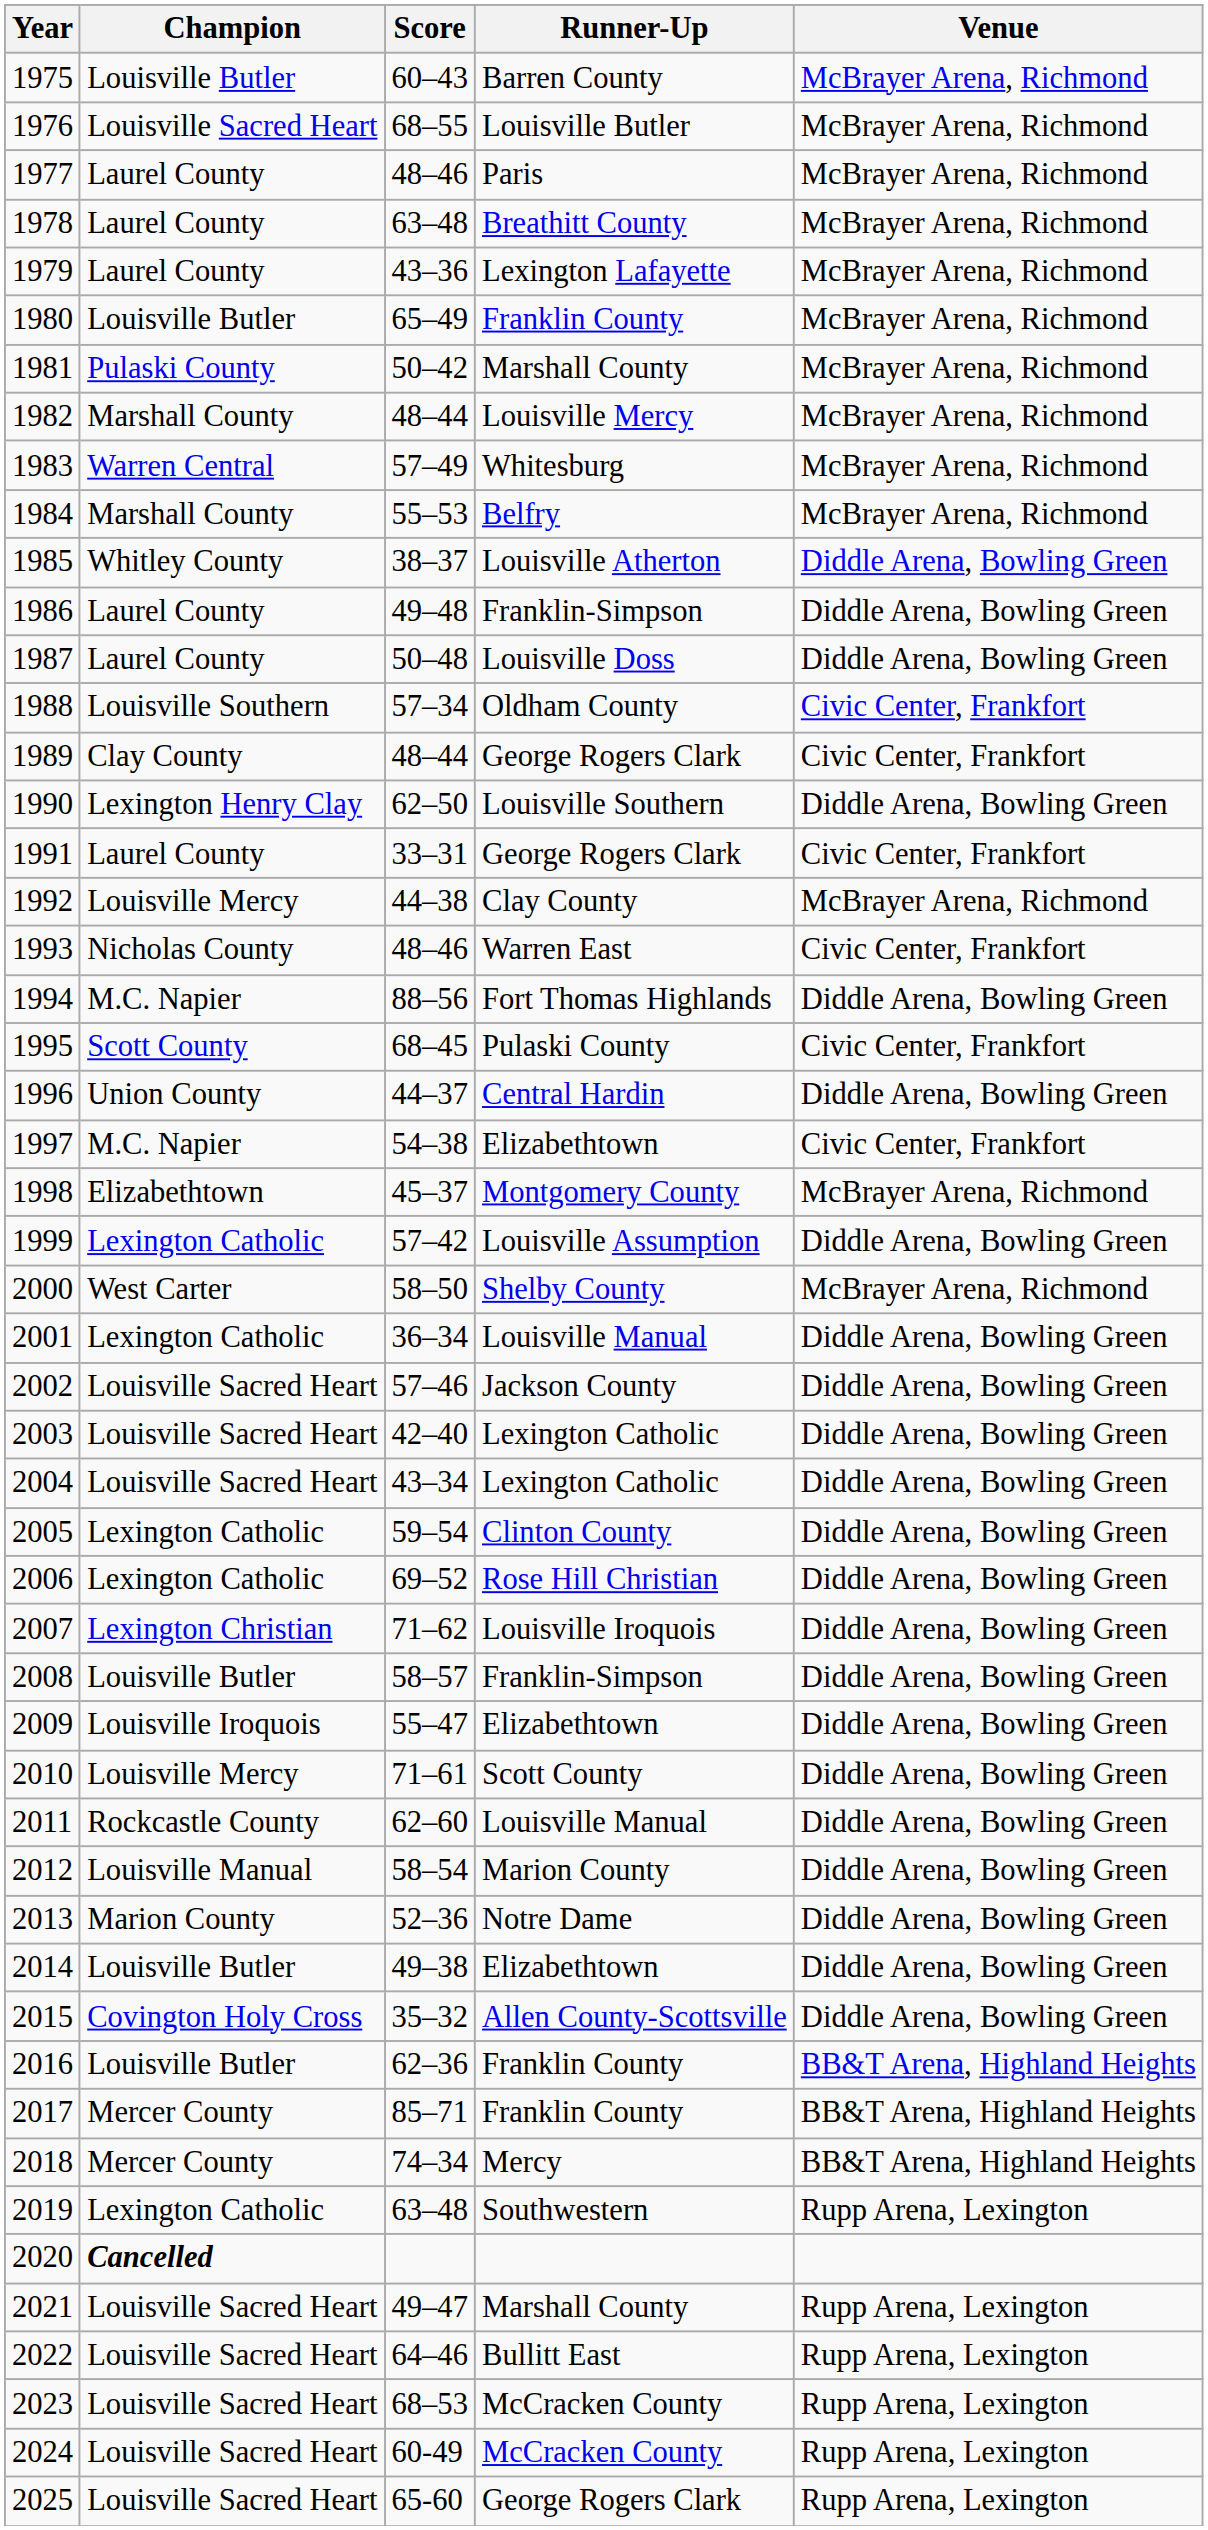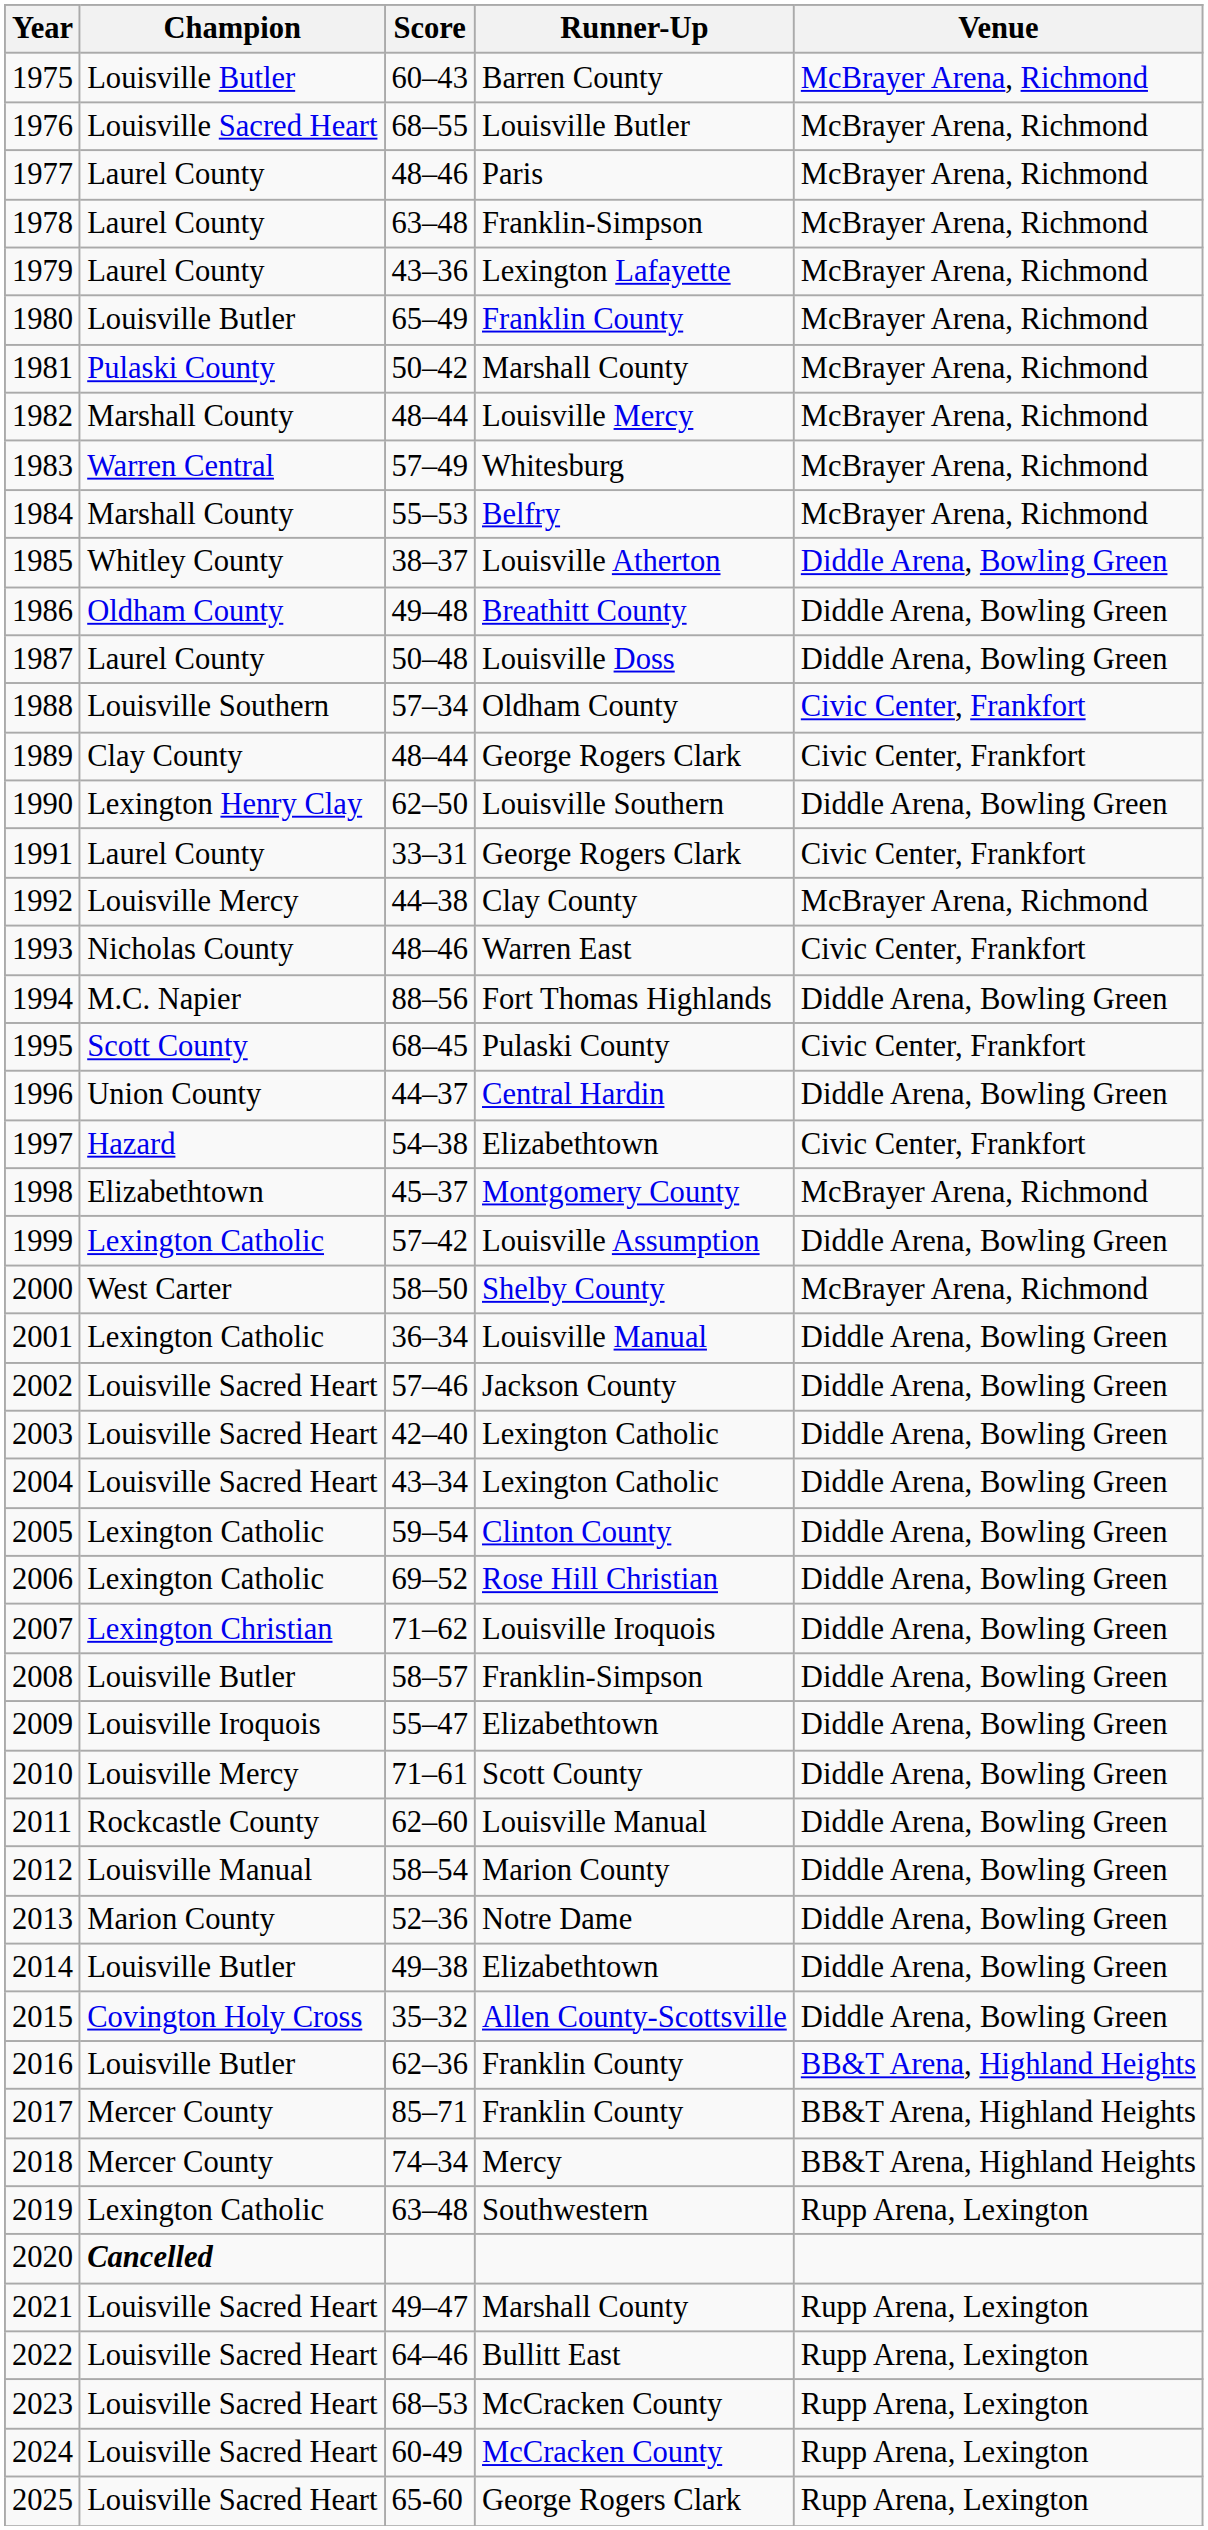 <table class="wikitable">
 <tr>
 <th>Year</th>
 <th>Champion</th>
 <th>Score</th>
 <th>Runner-Up</th>
 <th>Venue</th>
 </tr>
 <tr>
 <td>1975</td>
 <td>Louisville <a href='#'>Butler</a></td>
 <td>60–43</td>
 <td>Barren County</td>
 <td><a href='#'>McBrayer Arena</a>, <a href='#'>Richmond</a></td>
 </tr>
 <tr>
 <td>1976</td>
 <td>Louisville <a href='#'>Sacred Heart</a></td>
 <td>68–55</td>
 <td>Louisville Butler</td>
 <td>McBrayer Arena, Richmond</td>
 </tr>
 <tr>
 <td>1977</td>
 <td>Laurel County</td>
 <td>48–46</td>
 <td>Paris</td>
 <td>McBrayer Arena, Richmond</td>
 </tr>
 <tr>
 <td>1978</td>
 <td>Laurel County</td>
 <td>63–48</td>
-<td><a href='#'>Breathitt County</a></td>
+<td>Franklin-Simpson</td>
 <td>McBrayer Arena, Richmond</td>
 </tr>
 <tr>
 <td>1979</td>
 <td>Laurel County</td>
 <td>43–36</td>
 <td>Lexington <a href='#'>Lafayette</a></td>
 <td>McBrayer Arena, Richmond</td>
 </tr>
 <tr>
 <td>1980</td>
 <td>Louisville Butler</td>
 <td>65–49</td>
 <td><a href='#'>Franklin County</a></td>
 <td>McBrayer Arena, Richmond</td>
 </tr>
 <tr>
 <td>1981</td>
 <td><a href='#'>Pulaski County</a></td>
 <td>50–42</td>
 <td>Marshall County</td>
 <td>McBrayer Arena, Richmond</td>
 </tr>
 <tr>
 <td>1982</td>
 <td>Marshall County</td>
 <td>48–44</td>
 <td>Louisville <a href='#'>Mercy</a></td>
 <td>McBrayer Arena, Richmond</td>
 </tr>
 <tr>
 <td>1983</td>
 <td><a href='#'>Warren Central</a></td>
 <td>57–49</td>
 <td>Whitesburg </td>
 <td>McBrayer Arena, Richmond</td>
 </tr>
 <tr>
 <td>1984</td>
 <td>Marshall County</td>
 <td>55–53</td>
 <td><a href='#'>Belfry</a></td>
 <td>McBrayer Arena, Richmond</td>
 </tr>
 <tr>
 <td>1985</td>
 <td>Whitley County</td>
 <td>38–37</td>
 <td>Louisville <a href='#'>Atherton</a></td>
 <td><a href='#'>Diddle Arena</a>, <a href='#'>Bowling Green</a></td>
 </tr>
 <tr>
 <td>1986</td>
-<td>Laurel County</td>
+<td><a href='#'>Oldham County</a></td>
 <td>49–48</td>
-<td>Franklin-Simpson</td>
+<td><a href='#'>Breathitt County</a></td>
 <td>Diddle Arena, Bowling Green</td>
 </tr>
 <tr>
 <td>1987</td>
 <td>Laurel County</td>
 <td>50–48</td>
 <td>Louisville <a href='#'>Doss</a></td>
 <td>Diddle Arena, Bowling Green</td>
 </tr>
 <tr>
 <td>1988</td>
 <td>Louisville Southern</td>
 <td>57–34</td>
 <td>Oldham County</td>
 <td><a href='#'>Civic Center</a>, <a href='#'>Frankfort</a></td>
 </tr>
 <tr>
 <td>1989</td>
 <td>Clay County</td>
 <td>48–44</td>
 <td>George Rogers Clark</td>
 <td>Civic Center, Frankfort</td>
 </tr>
 <tr>
 <td>1990</td>
 <td>Lexington <a href='#'>Henry Clay</a></td>
 <td>62–50</td>
 <td>Louisville Southern</td>
 <td>Diddle Arena, Bowling Green</td>
 </tr>
 <tr>
 <td>1991</td>
 <td>Laurel County</td>
 <td>33–31</td>
 <td>George Rogers Clark</td>
 <td>Civic Center, Frankfort</td>
 </tr>
 <tr>
 <td>1992</td>
 <td>Louisville Mercy</td>
 <td>44–38</td>
 <td>Clay County</td>
 <td>McBrayer Arena, Richmond</td>
 </tr>
 <tr>
 <td>1993</td>
 <td>Nicholas County</td>
 <td>48–46</td>
 <td>Warren East</td>
 <td>Civic Center, Frankfort</td>
 </tr>
 <tr>
 <td>1994</td>
 <td>M.C. Napier</td>
 <td>88–56</td>
 <td>Fort Thomas Highlands</td>
 <td>Diddle Arena, Bowling Green</td>
 </tr>
 <tr>
 <td>1995</td>
 <td><a href='#'>Scott County</a></td>
 <td>68–45</td>
 <td>Pulaski County</td>
 <td>Civic Center, Frankfort</td>
 </tr>
 <tr>
 <td>1996</td>
 <td>Union County</td>
 <td>44–37</td>
 <td><a href='#'>Central Hardin</a></td>
 <td>Diddle Arena, Bowling Green</td>
 </tr>
 <tr>
 <td>1997</td>
-<td>M.C. Napier</td>
+<td><a href='#'>Hazard</a></td>
 <td>54–38</td>
 <td>Elizabethtown</td>
 <td>Civic Center, Frankfort</td>
 </tr>
 <tr>
 <td>1998</td>
 <td>Elizabethtown</td>
 <td>45–37</td>
 <td><a href='#'>Montgomery County</a></td>
 <td>McBrayer Arena, Richmond</td>
 </tr>
 <tr>
 <td>1999</td>
 <td><a href='#'>Lexington Catholic</a></td>
 <td>57–42</td>
 <td>Louisville <a href='#'>Assumption</a></td>
 <td>Diddle Arena, Bowling Green</td>
 </tr>
 <tr>
 <td>2000</td>
 <td>West Carter</td>
 <td>58–50</td>
 <td><a href='#'>Shelby County</a></td>
 <td>McBrayer Arena, Richmond</td>
 </tr>
 <tr>
 <td>2001</td>
 <td>Lexington Catholic</td>
 <td>36–34</td>
 <td>Louisville <a href='#'>Manual</a></td>
 <td>Diddle Arena, Bowling Green</td>
 </tr>
 <tr>
 <td>2002</td>
 <td>Louisville Sacred Heart</td>
 <td>57–46</td>
 <td>Jackson County</td>
 <td>Diddle Arena, Bowling Green</td>
 </tr>
 <tr>
 <td>2003</td>
 <td>Louisville Sacred Heart</td>
 <td>42–40</td>
 <td>Lexington Catholic</td>
 <td>Diddle Arena, Bowling Green</td>
 </tr>
 <tr>
 <td>2004</td>
 <td>Louisville Sacred Heart</td>
 <td>43–34</td>
 <td>Lexington Catholic</td>
 <td>Diddle Arena, Bowling Green</td>
 </tr>
 <tr>
 <td>2005</td>
 <td>Lexington Catholic</td>
 <td>59–54</td>
 <td><a href='#'>Clinton County</a></td>
 <td>Diddle Arena, Bowling Green</td>
 </tr>
 <tr>
 <td>2006</td>
 <td>Lexington Catholic</td>
 <td>69–52</td>
 <td><a href='#'>Rose Hill Christian</a></td>
 <td>Diddle Arena, Bowling Green</td>
 </tr>
 <tr>
 <td>2007</td>
 <td><a href='#'>Lexington Christian</a></td>
 <td>71–62</td>
 <td>Louisville Iroquois</td>
 <td>Diddle Arena, Bowling Green</td>
 </tr>
 <tr>
 <td>2008</td>
 <td>Louisville Butler</td>
 <td>58–57</td>
 <td>Franklin-Simpson</td>
 <td>Diddle Arena, Bowling Green</td>
 </tr>
 <tr>
 <td>2009</td>
 <td>Louisville Iroquois</td>
 <td>55–47</td>
 <td>Elizabethtown</td>
 <td>Diddle Arena, Bowling Green</td>
 </tr>
 <tr>
 <td>2010</td>
 <td>Louisville Mercy</td>
 <td>71–61</td>
 <td>Scott County</td>
 <td>Diddle Arena, Bowling Green</td>
 </tr>
 <tr>
 <td>2011</td>
 <td>Rockcastle County</td>
 <td>62–60</td>
 <td>Louisville Manual</td>
 <td>Diddle Arena, Bowling Green</td>
 </tr>
 <tr>
 <td>2012</td>
 <td>Louisville Manual</td>
 <td>58–54</td>
 <td>Marion County</td>
 <td>Diddle Arena, Bowling Green</td>
 </tr>
 <tr>
 <td>2013</td>
 <td>Marion County</td>
 <td>52–36</td>
 <td>Notre Dame</td>
 <td>Diddle Arena, Bowling Green</td>
 </tr>
 <tr>
 <td>2014</td>
 <td>Louisville Butler</td>
 <td>49–38</td>
 <td>Elizabethtown</td>
 <td>Diddle Arena, Bowling Green</td>
 </tr>
 <tr>
 <td>2015</td>
 <td><a href='#'>Covington Holy Cross</a></td>
 <td>35–32</td>
 <td><a href='#'>Allen County-Scottsville</a></td>
 <td>Diddle Arena, Bowling Green</td>
 </tr>
 <tr>
 <td>2016</td>
 <td>Louisville Butler</td>
 <td>62–36</td>
 <td>Franklin County</td>
 <td><a href='#'>BB&T Arena</a>, <a href='#'>Highland Heights</a></td>
 </tr>
 <tr>
 <td>2017</td>
 <td>Mercer County</td>
 <td>85–71</td>
 <td>Franklin County</td>
 <td>BB&T Arena, Highland Heights</td>
 </tr>
 <tr>
 <td>2018</td>
 <td>Mercer County</td>
 <td>74–34</td>
 <td>Mercy</td>
 <td>BB&T Arena, Highland Heights</td>
 </tr>
 <tr>
 <td>2019</td>
 <td>Lexington Catholic</td>
 <td>63–48</td>
 <td>Southwestern</td>
 <td>Rupp Arena, Lexington</td>
 </tr>
 <tr>
 <td>2020</td>
 <td><strong><em>Cancelled</em></strong></td>
 <td></td>
 <td></td>
 <td></td>
 </tr>
 <tr>
 <td>2021</td>
 <td>Louisville Sacred Heart</td>
 <td>49–47</td>
 <td>Marshall County</td>
 <td>Rupp Arena, Lexington</td>
 </tr>
 <tr>
 <td>2022</td>
 <td>Louisville Sacred Heart</td>
 <td>64–46</td>
 <td>Bullitt East</td>
 <td>Rupp Arena, Lexington</td>
 </tr>
 <tr>
 <td>2023</td>
 <td>Louisville Sacred Heart</td>
 <td>68–53</td>
 <td>McCracken County</td>
 <td>Rupp Arena, Lexington</td>
 </tr>
 <tr>
 <td>2024</td>
 <td>Louisville Sacred Heart</td>
 <td>60-49</td>
 <td><a href='#'>McCracken County</a></td>
 <td>Rupp Arena, Lexington</td>
 </tr>
 <tr>
 <td>2025</td>
 <td>Louisville Sacred Heart</td>
 <td>65-60</td>
 <td>George Rogers Clark</td>
 <td>Rupp Arena, Lexington</td>
 </tr>
 </table>
